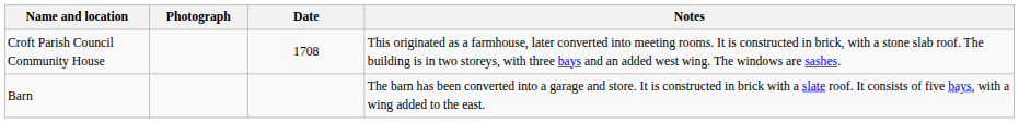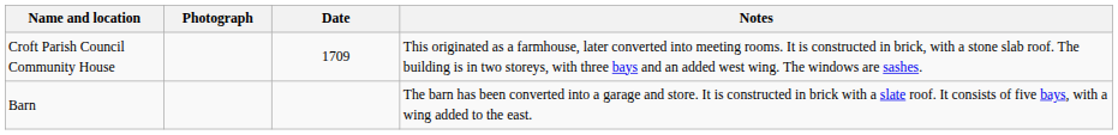 <table class="wikitable sortable plainrowheaders" style="width:100%;border:0px;text-align:left;line-height:150%;">
 <tr>
 <th scope="col"  style="width:150px">Name and location</th>
 <th scope="col"  style="width:100px" class="unsortable">Photograph</th>
 <th scope="col"  style="width:120px">Date</th>
 <th scope="col"  style="width:700px" class="unsortable">Notes</th>
 </tr>
 <tr>
 <td>Croft Parish Council Community House<br><small></small></td>
 <td></td>
-<td align="center">1708</td>
+<td align="center">1709</td>
 <td>This originated as a farmhouse, later converted into meeting rooms.  It is constructed in brick, with a stone slab roof.  The building is in two storeys, with three <a href='#'>bays</a> and an added west wing.  The windows are <a href='#'>sashes</a>.</td>
 </tr>
 <tr>
 <td>Barn<br><small></small></td>
 <td></td>
 <td align="center"></td>
 <td>The barn has been converted into a garage and store.  It is constructed in brick with a <a href='#'>slate</a> roof.  It consists of five <a href='#'>bays</a>, with a wing added to the east.</td>
 </tr>
 <tr>
 </tr>
 </table>
